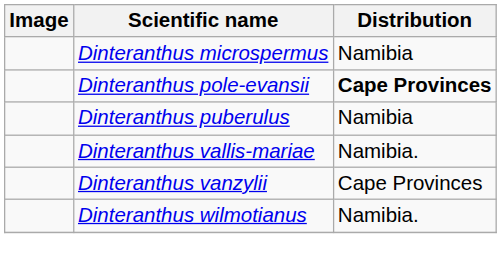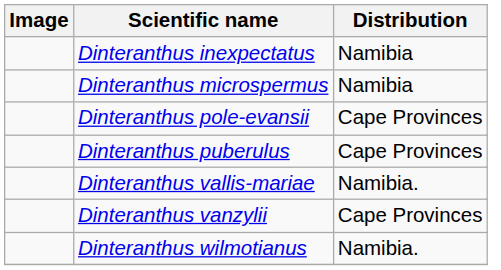 <table class="wikitable">
 <tr>
 <th>Image</th>
 <th>Scientific name</th>
 <th>Distribution</th>
+</tr>
+<tr>
+<td></td>
+<td><em><a href='#'>Dinteranthus inexpectatus</a></em> </td>
+<td>Namibia</td>
 </tr>
 <tr>
 <td></td>
 <td><em><a href='#'>Dinteranthus microspermus</a></em> </td>
 <td>Namibia</td>
 </tr>
 <tr>
 <td></td>
 <td><em><a href='#'>Dinteranthus pole-evansii</a></em> </td>
-<td><strong>Cape Provinces</strong></td>
+<td>Cape Provinces</td>
 </tr>
 <tr>
 <td></td>
 <td><em><a href='#'>Dinteranthus puberulus</a></em> </td>
-<td>Namibia</td>
+<td>Cape Provinces</td>
 </tr>
 <tr>
 <td></td>
 <td><em><a href='#'>Dinteranthus vallis-mariae</a></em> </td>
 <td>Namibia.</td>
 </tr>
 <tr>
 <td></td>
 <td><em><a href='#'>Dinteranthus vanzylii</a></em> </td>
 <td>Cape Provinces</td>
 </tr>
 <tr>
 <td></td>
 <td><em><a href='#'>Dinteranthus wilmotianus</a></em> </td>
 <td>Namibia.</td>
 </tr>
 <tr>
 </tr>
 </table>
